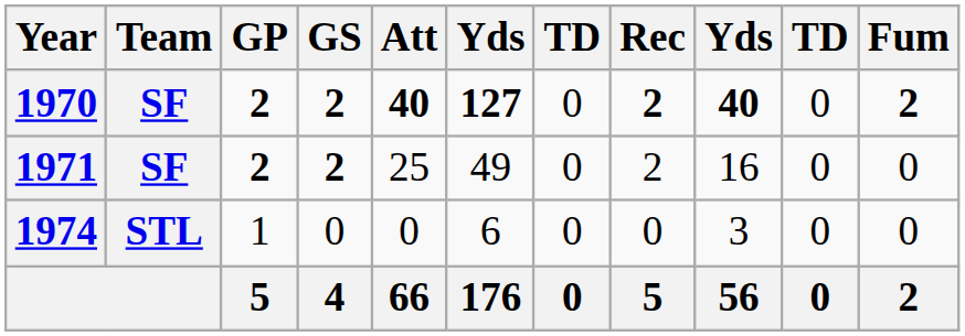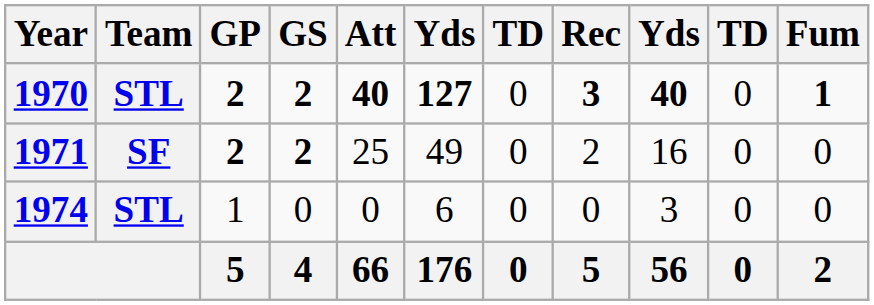 <table class="wikitable" style="text-align: center">
 <tr>
 <th>Year</th>
 <th>Team</th>
 <th>GP</th>
 <th>GS</th>
 <th>Att</th>
 <th>Yds</th>
 <th>TD</th>
 <th>Rec</th>
 <th>Yds</th>
 <th>TD</th>
 <th>Fum</th>
 </tr>
 <tr>
 <th><a href='#'>1970</a></th>
-<th><a href='#'>SF</a></th>
+<th><a href='#'>STL</a></th>
 <td><strong>2</strong></td>
 <td><strong>2</strong></td>
 <td><strong>40</strong></td>
 <td><strong>127</strong></td>
 <td>0</td>
-<td><strong>2</strong></td>
+<td><strong>3</strong></td>
 <td><strong>40</strong></td>
 <td>0</td>
-<td><strong>2</strong></td>
+<td><strong>1</strong></td>
 </tr>
 <tr>
 <th><a href='#'>1971</a></th>
 <th><a href='#'>SF</a></th>
 <td><strong>2</strong></td>
 <td><strong>2</strong></td>
 <td>25</td>
 <td>49</td>
 <td>0</td>
 <td>2</td>
 <td>16</td>
 <td>0</td>
 <td>0</td>
 </tr>
 <tr>
 <th><a href='#'>1974</a></th>
 <th><a href='#'>STL</a></th>
 <td>1</td>
 <td>0</td>
 <td>0</td>
 <td>6</td>
 <td>0</td>
 <td>0</td>
 <td>3</td>
 <td>0</td>
 <td>0</td>
 </tr>
 <tr>
 <th colspan="2"></th>
 <th>5</th>
 <th>4</th>
 <th>66</th>
 <th>176</th>
 <th>0</th>
 <th>5</th>
 <th>56</th>
 <th>0</th>
 <th>2</th>
 </tr>
 </table>
